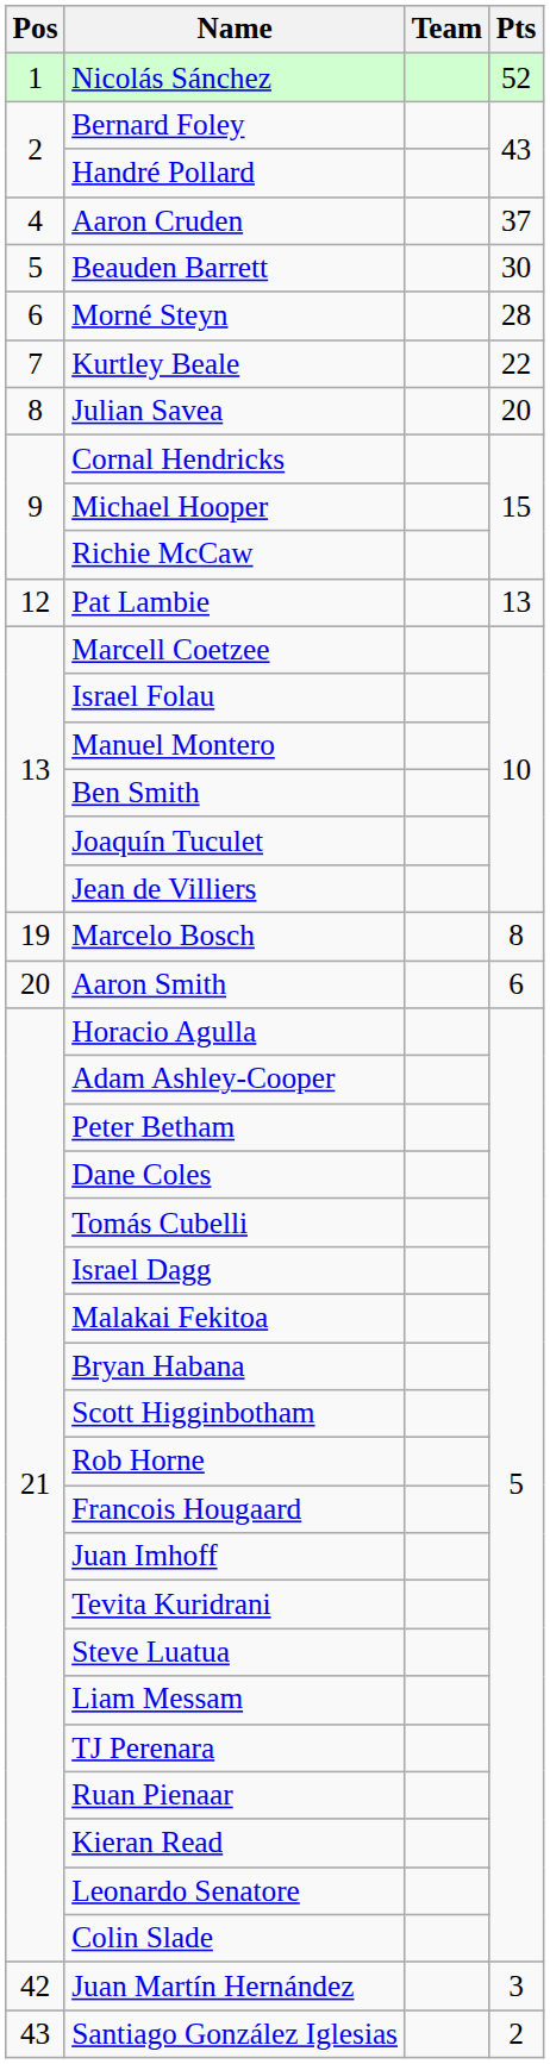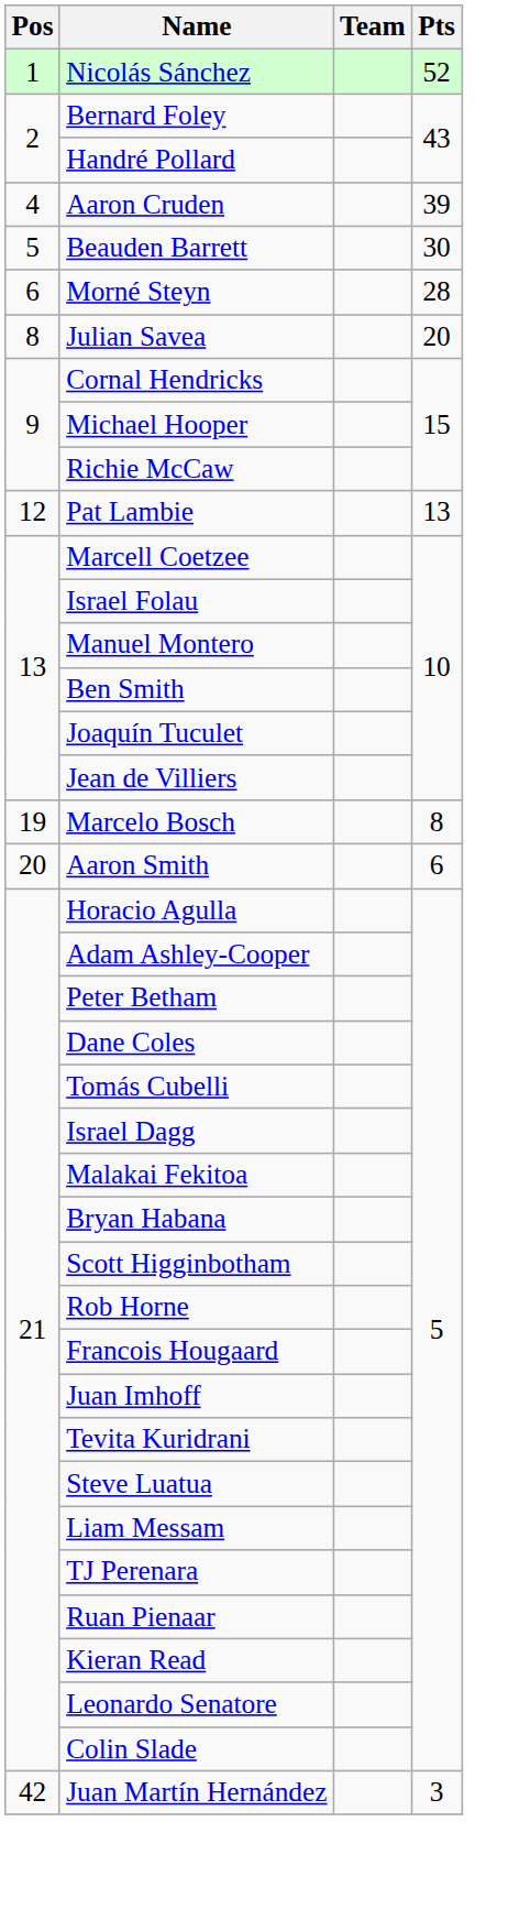 <table class="wikitable" style="text-align:center">
 <tr>
 <th>Pos</th>
 <th>Name</th>
 <th>Team</th>
 <th>Pts</th>
 </tr>
 <tr style="background:#d0ffd0">
 <td>1</td>
 <td align="left"><a href='#'>Nicolás Sánchez</a></td>
 <td align="left"></td>
 <td>52</td>
 </tr>
 <tr>
 <td rowspan=2>2</td>
 <td align="left"><a href='#'>Bernard Foley</a></td>
 <td align="left"></td>
 <td rowspan=2>43</td>
 </tr>
 <tr>
 <td align="left"><a href='#'>Handré Pollard</a></td>
 <td align="left"></td>
 </tr>
 <tr>
 <td>4</td>
 <td align="left"><a href='#'>Aaron Cruden</a></td>
 <td align="left"></td>
-<td>37</td>
+<td>39</td>
 </tr>
 <tr>
 <td>5</td>
 <td align="left"><a href='#'>Beauden Barrett</a></td>
 <td align="left"></td>
 <td>30</td>
 </tr>
 <tr>
 <td>6</td>
 <td align="left"><a href='#'>Morné Steyn</a></td>
 <td align="left"></td>
 <td>28</td>
-</tr>
-<tr>
-<td>7</td>
-<td align="left"><a href='#'>Kurtley Beale</a></td>
-<td align="left"></td>
-<td>22</td>
 </tr>
 <tr>
 <td>8</td>
 <td align="left"><a href='#'>Julian Savea</a></td>
 <td align="left"></td>
 <td>20</td>
 </tr>
 <tr>
 <td rowspan=3>9</td>
 <td align="left"><a href='#'>Cornal Hendricks</a></td>
 <td align="left"></td>
 <td rowspan=3>15</td>
 </tr>
 <tr>
 <td align="left"><a href='#'>Michael Hooper</a></td>
 <td align="left"></td>
 </tr>
 <tr>
 <td align="left"><a href='#'>Richie McCaw</a></td>
 <td align="left"></td>
 </tr>
 <tr>
 <td>12</td>
 <td align="left"><a href='#'>Pat Lambie</a></td>
 <td align="left"></td>
 <td>13</td>
 </tr>
 <tr>
 <td rowspan=6>13</td>
 <td align="left"><a href='#'>Marcell Coetzee</a></td>
 <td align="left"></td>
 <td rowspan=6>10</td>
 </tr>
 <tr>
 <td align="left"><a href='#'>Israel Folau</a></td>
 <td align="left"></td>
 </tr>
 <tr>
 <td align="left"><a href='#'>Manuel Montero</a></td>
 <td align="left"></td>
 </tr>
 <tr>
 <td align="left"><a href='#'>Ben Smith</a></td>
 <td align="left"></td>
 </tr>
 <tr>
 <td align="left"><a href='#'>Joaquín Tuculet</a></td>
 <td align="left"></td>
 </tr>
 <tr>
 <td align="left"><a href='#'>Jean de Villiers</a></td>
 <td align="left"></td>
 </tr>
 <tr>
 <td>19</td>
 <td align="left"><a href='#'>Marcelo Bosch</a></td>
 <td align="left"></td>
 <td>8</td>
 </tr>
 <tr>
 <td>20</td>
 <td align="left"><a href='#'>Aaron Smith</a></td>
 <td align="left"></td>
 <td>6</td>
 </tr>
 <tr>
 <td rowspan=20>21</td>
 <td align="left"><a href='#'>Horacio Agulla</a></td>
 <td align="left"></td>
 <td rowspan=20>5</td>
 </tr>
 <tr>
 <td align="left"><a href='#'>Adam Ashley-Cooper</a></td>
 <td align="left"></td>
 </tr>
 <tr>
 <td align="left"><a href='#'>Peter Betham</a></td>
 <td align="left"></td>
 </tr>
 <tr>
 <td align="left"><a href='#'>Dane Coles</a></td>
 <td align="left"></td>
 </tr>
 <tr>
 <td align="left"><a href='#'>Tomás Cubelli</a></td>
 <td align="left"></td>
 </tr>
 <tr>
 <td align="left"><a href='#'>Israel Dagg</a></td>
 <td align="left"></td>
 </tr>
 <tr>
 <td align="left"><a href='#'>Malakai Fekitoa</a></td>
 <td align="left"></td>
 </tr>
 <tr>
 <td align="left"><a href='#'>Bryan Habana</a></td>
 <td align="left"></td>
 </tr>
 <tr>
 <td align="left"><a href='#'>Scott Higginbotham</a></td>
 <td align="left"></td>
 </tr>
 <tr>
 <td align="left"><a href='#'>Rob Horne</a></td>
 <td align="left"></td>
 </tr>
 <tr>
 <td align="left"><a href='#'>Francois Hougaard</a></td>
 <td align="left"></td>
 </tr>
 <tr>
 <td align="left"><a href='#'>Juan Imhoff</a></td>
 <td align="left"></td>
 </tr>
 <tr>
 <td align="left"><a href='#'>Tevita Kuridrani</a></td>
 <td align="left"></td>
 </tr>
 <tr>
 <td align="left"><a href='#'>Steve Luatua</a></td>
 <td align="left"></td>
 </tr>
 <tr>
 <td align="left"><a href='#'>Liam Messam</a></td>
 <td align="left"></td>
 </tr>
 <tr>
 <td align="left"><a href='#'>TJ Perenara</a></td>
 <td align="left"></td>
 </tr>
 <tr>
 <td align="left"><a href='#'>Ruan Pienaar</a></td>
 <td align="left"></td>
 </tr>
 <tr>
 <td align="left"><a href='#'>Kieran Read</a></td>
 <td align="left"></td>
 </tr>
 <tr>
 <td align="left"><a href='#'>Leonardo Senatore</a></td>
 <td align="left"></td>
 </tr>
 <tr>
 <td align="left"><a href='#'>Colin Slade</a></td>
 <td align="left"></td>
 </tr>
 <tr>
 <td>42</td>
 <td align="left"><a href='#'>Juan Martín Hernández</a></td>
 <td align="left"></td>
 <td>3</td>
 </tr>
-<tr>
-<td>43</td>
-<td align="left"><a href='#'>Santiago González Iglesias</a></td>
-<td align="left"></td>
-<td>2</td>
-</tr>
 </table>
